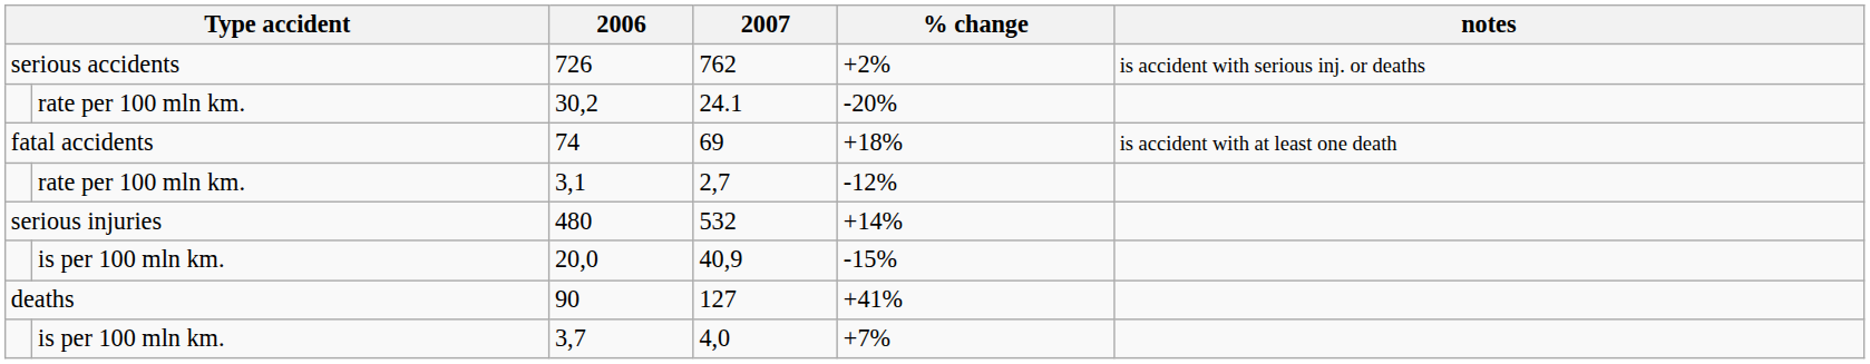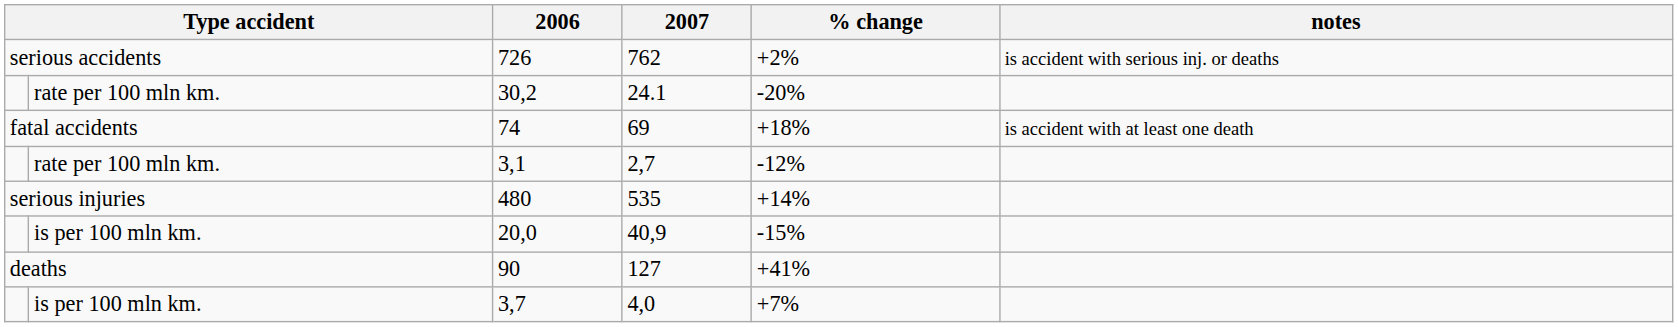 <table class="wikitable" style="width:95%">
 <tr>
 <th colspan="2">Type accident</th>
 <th>2006</th>
 <th>2007</th>
 <th>% change</th>
 <th>notes</th>
 </tr>
 <tr>
 <td colspan="2">serious accidents</td>
 <td>726</td>
 <td>762</td>
 <td><span> +2%</span></td>
 <td><small>is accident with serious inj. or deaths</small></td>
 </tr>
 <tr>
 <td></td>
 <td>rate per 100 mln km.</td>
 <td>30,2</td>
 <td>24.1</td>
 <td><span> -20% </span></td>
 <td></td>
 </tr>
 <tr>
 <td colspan="2">fatal accidents</td>
 <td>74</td>
 <td>69</td>
 <td><span> +18% </span></td>
 <td><small>is accident with at least one death</small></td>
 </tr>
 <tr>
 <td></td>
 <td>rate per 100 mln km.</td>
 <td>3,1</td>
 <td>2,7</td>
 <td><span> -12% </span></td>
 <td></td>
 </tr>
 <tr>
 <td colspan="2">serious injuries</td>
 <td>480</td>
-<td>532</td>
+<td>535</td>
 <td><span> +14% </span></td>
 <td></td>
 </tr>
 <tr>
 <td></td>
 <td>is per 100 mln km.</td>
 <td>20,0</td>
 <td>40,9</td>
 <td><span> -15%</span></td>
 <td></td>
 </tr>
 <tr>
 <td colspan="2">deaths</td>
 <td>90</td>
 <td>127</td>
 <td><span> +41%</span></td>
 <td></td>
 </tr>
 <tr>
 <td></td>
 <td>is per 100 mln km.</td>
 <td>3,7</td>
 <td>4,0</td>
 <td><span> +7%</span></td>
 <td></td>
 </tr>
 </table>
